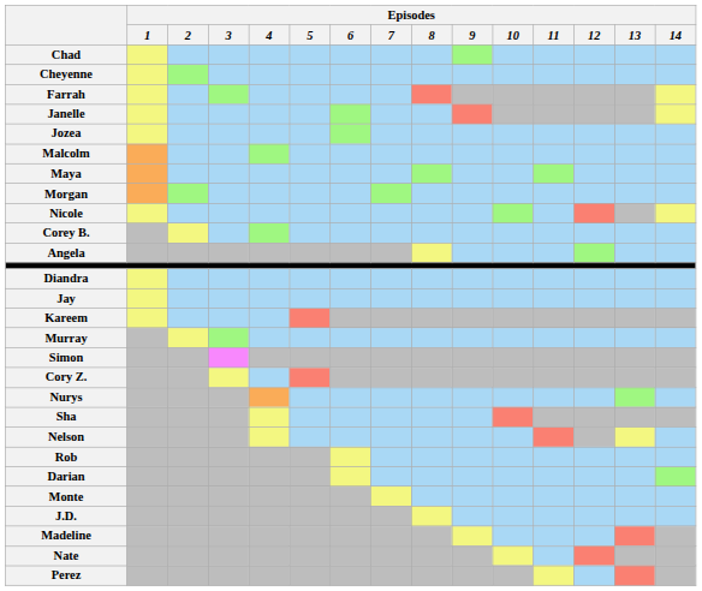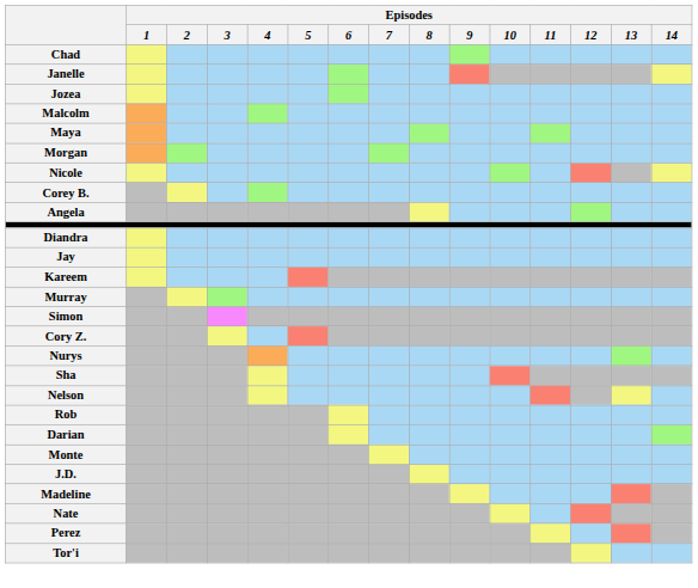 <table class="wikitable" style="text-align:center; width:70%;">
 <tr>
 <th rowspan="2" style="width:15%;"></th>
 <th colspan="14" style="text-align:center;">Episodes</th>
 </tr>
 <tr>
 <th style="text-align:center; width:5%;"><em>1</em></th>
 <th style="text-align:center; width:5%;"><em>2</em></th>
 <th style="text-align:center; width:5%;"><em>3</em></th>
 <th style="text-align:center; width:5%;"><em>4</em></th>
 <th style="text-align:center; width:5%;"><em>5</em></th>
 <th style="text-align:center; width:5%;"><em>6</em></th>
 <th style="text-align:center; width:5%;"><em>7</em></th>
 <th style="text-align:center; width:5%;"><em>8</em></th>
 <th style="text-align:center; width:5%;"><em>9</em></th>
 <th style="text-align:center; width:5%;"><em>10</em></th>
 <th style="text-align:center; width:5%;"><em>11</em></th>
 <th style="text-align:center; width:5%;"><em>12</em></th>
 <th style="text-align:center; width:5%;"><em>13</em></th>
 <th style="text-align:center; width:5%;"><em>14</em></th>
 </tr>
 <tr>
 <th>Chad</th>
 <td style="background:#F3F781;"></td>
 <td style="background:#A9D8F5;"></td>
 <td style="background:#A9D8F5;"></td>
 <td style="background:#A9D8F5;"></td>
 <td style="background:#A9D8F5;"></td>
 <td style="background:#A9D8F5;"></td>
 <td style="background:#A9D8F5;"></td>
 <td style="background:#A9D8F5;"></td>
 <td style="background:#9FF781;"></td>
 <td style="background:#A9D8F5;"></td>
 <td style="background:#A9D8F5;"></td>
 <td style="background:#A9D8F5;"></td>
 <td style="background:#A9D8F5;"></td>
 <td style="background:#A9D8F5;"></td>
-</tr>
-<tr>
-<th>Cheyenne</th>
-<td style="background:#F3F781;"></td>
-<td style="background:#9FF781;"></td>
-<td style="background:#A9D8F5;"></td>
-<td style="background:#A9D8F5;"></td>
-<td style="background:#A9D8F5;"></td>
-<td style="background:#A9D8F5;"></td>
-<td style="background:#A9D8F5;"></td>
-<td style="background:#A9D8F5;"></td>
-<td style="background:#A9D8F5;"></td>
-<td style="background:#A9D8F5;"></td>
-<td style="background:#A9D8F5;"></td>
-<td style="background:#A9D8F5;"></td>
-<td style="background:#A9D8F5;"></td>
-<td style="background:#A9D8F5;"></td>
-</tr>
-<tr>
-<th>Farrah</th>
-<td style="background:#F3F781;"></td>
-<td style="background:#A9D8F5;"></td>
-<td style="background:#9FF781;"></td>
-<td style="background:#A9D8F5;"></td>
-<td style="background:#A9D8F5;"></td>
-<td style="background:#A9D8F5;"></td>
-<td style="background:#A9D8F5;"></td>
-<td style="background:#FA8072;"></td>
-<td style="background:#BDBDBD;"></td>
-<td style="background:#BDBDBD;"></td>
-<td style="background:#BDBDBD;"></td>
-<td style="background:#BDBDBD;"></td>
-<td style="background:#BDBDBD;"></td>
-<td style="background:#F3F781;"></td>
 </tr>
 <tr>
 <th>Janelle</th>
 <td style="background:#F3F781;"></td>
 <td style="background:#A9D8F5;"></td>
 <td style="background:#A9D8F5;"></td>
 <td style="background:#A9D8F5;"></td>
 <td style="background:#A9D8F5;"></td>
 <td style="background:#9FF781;"></td>
 <td style="background:#A9D8F5;"></td>
 <td style="background:#A9D8F5;"></td>
 <td style="background:#FA8072;"></td>
 <td style="background:#BDBDBD;"></td>
 <td style="background:#BDBDBD;"></td>
 <td style="background:#BDBDBD;"></td>
 <td style="background:#BDBDBD;"></td>
 <td style="background:#F3F781;"></td>
 </tr>
 <tr>
 <th>Jozea</th>
 <td style="background:#F3F781;"></td>
 <td style="background:#A9D8F5;"></td>
 <td style="background:#A9D8F5;"></td>
 <td style="background:#A9D8F5;"></td>
 <td style="background:#A9D8F5;"></td>
 <td style="background:#9FF781;"></td>
 <td style="background:#A9D8F5;"></td>
 <td style="background:#A9D8F5;"></td>
 <td style="background:#A9D8F5;"></td>
 <td style="background:#A9D8F5;"></td>
 <td style="background:#A9D8F5;"></td>
 <td style="background:#A9D8F5;"></td>
 <td style="background:#A9D8F5;"></td>
 <td style="background:#A9D8F5;"></td>
 </tr>
 <tr>
 <th>Malcolm</th>
 <td style="background:#FAAC58;"></td>
 <td style="background:#A9D8F5;"></td>
 <td style="background:#A9D8F5;"></td>
 <td style="background:#9FF781;"></td>
 <td style="background:#A9D8F5;"></td>
 <td style="background:#A9D8F5;"></td>
 <td style="background:#A9D8F5;"></td>
 <td style="background:#A9D8F5;"></td>
 <td style="background:#A9D8F5;"></td>
 <td style="background:#A9D8F5;"></td>
 <td style="background:#A9D8F5;"></td>
 <td style="background:#A9D8F5;"></td>
 <td style="background:#A9D8F5;"></td>
 <td style="background:#A9D8F5;"></td>
 </tr>
 <tr>
 <th>Maya</th>
 <td style="background:#FAAC58;"></td>
 <td style="background:#A9D8F5;"></td>
 <td style="background:#A9D8F5;"></td>
 <td style="background:#A9D8F5;"></td>
 <td style="background:#A9D8F5;"></td>
 <td style="background:#A9D8F5;"></td>
 <td style="background:#A9D8F5;"></td>
 <td style="background:#9FF781;"></td>
 <td style="background:#A9D8F5;"></td>
 <td style="background:#A9D8F5;"></td>
 <td style="background:#9FF781;"></td>
 <td style="background:#A9D8F5;"></td>
 <td style="background:#A9D8F5;"></td>
 <td style="background:#A9D8F5;"></td>
 </tr>
 <tr>
 <th>Morgan</th>
 <td style="background:#FAAC58;"></td>
 <td style="background:#9FF781;"></td>
 <td style="background:#A9D8F5;"></td>
 <td style="background:#A9D8F5;"></td>
 <td style="background:#A9D8F5;"></td>
 <td style="background:#A9D8F5;"></td>
 <td style="background:#9FF781;"></td>
 <td style="background:#A9D8F5;"></td>
 <td style="background:#A9D8F5;"></td>
 <td style="background:#A9D8F5;"></td>
 <td style="background:#A9D8F5;"></td>
 <td style="background:#A9D8F5;"></td>
 <td style="background:#A9D8F5;"></td>
 <td style="background:#A9D8F5;"></td>
 </tr>
 <tr>
 <th>Nicole</th>
 <td style="background:#F3F781;"></td>
 <td style="background:#A9D8F5;"></td>
 <td style="background:#A9D8F5;"></td>
 <td style="background:#A9D8F5;"></td>
 <td style="background:#A9D8F5;"></td>
 <td style="background:#A9D8F5;"></td>
 <td style="background:#A9D8F5;"></td>
 <td style="background:#A9D8F5;"></td>
 <td style="background:#A9D8F5;"></td>
 <td style="background:#9FF781;"></td>
 <td style="background:#A9D8F5;"></td>
 <td style="background:#FA8072;"></td>
 <td style="background:#BDBDBD;"></td>
 <td style="background:#F3F781;"></td>
 </tr>
 <tr>
 <th>Corey B.</th>
 <td style="background:#BDBDBD;"></td>
 <td style="background:#F3F781;"></td>
 <td style="background:#A9D8F5;"></td>
 <td style="background:#9FF781;"></td>
 <td style="background:#A9D8F5;"></td>
 <td style="background:#A9D8F5;"></td>
 <td style="background:#A9D8F5;"></td>
 <td style="background:#A9D8F5;"></td>
 <td style="background:#A9D8F5;"></td>
 <td style="background:#A9D8F5;"></td>
 <td style="background:#A9D8F5;"></td>
 <td style="background:#A9D8F5;"></td>
 <td style="background:#A9D8F5;"></td>
 <td style="background:#A9D8F5;"></td>
 </tr>
 <tr>
 <th>Angela</th>
 <td style="background:#BDBDBD;"></td>
 <td style="background:#BDBDBD;"></td>
 <td style="background:#BDBDBD;"></td>
 <td style="background:#BDBDBD;"></td>
 <td style="background:#BDBDBD;"></td>
 <td style="background:#BDBDBD;"></td>
 <td style="background:#BDBDBD;"></td>
 <td style="background:#F3F781;"></td>
 <td style="background:#A9D8F5;"></td>
 <td style="background:#A9D8F5;"></td>
 <td style="background:#A9D8F5;"></td>
 <td style="background:#9FF781;"></td>
 <td style="background:#A9D8F5;"></td>
 <td style="background:#A9D8F5;"></td>
 </tr>
 <tr>
 <th colspan="15" style="background:#000;"></th>
 </tr>
 <tr>
 <th>Diandra</th>
 <td style="background:#F3F781;"></td>
 <td style="background:#A9D8F5;"></td>
 <td style="background:#A9D8F5;"></td>
 <td style="background:#A9D8F5;"></td>
 <td style="background:#A9D8F5;"></td>
 <td style="background:#A9D8F5;"></td>
 <td style="background:#A9D8F5;"></td>
 <td style="background:#A9D8F5;"></td>
 <td style="background:#A9D8F5;"></td>
 <td style="background:#A9D8F5;"></td>
 <td style="background:#A9D8F5;"></td>
 <td style="background:#A9D8F5;"></td>
 <td style="background:#A9D8F5;"></td>
 <td style="background:#A9D8F5;"></td>
 </tr>
 <tr>
 <th>Jay</th>
 <td style="background:#F3F781;"></td>
 <td style="background:#A9D8F5;"></td>
 <td style="background:#A9D8F5;"></td>
 <td style="background:#A9D8F5;"></td>
 <td style="background:#A9D8F5;"></td>
 <td style="background:#A9D8F5;"></td>
 <td style="background:#A9D8F5;"></td>
 <td style="background:#A9D8F5;"></td>
 <td style="background:#A9D8F5;"></td>
 <td style="background:#A9D8F5;"></td>
 <td style="background:#A9D8F5;"></td>
 <td style="background:#A9D8F5;"></td>
 <td style="background:#A9D8F5;"></td>
 <td style="background:#A9D8F5;"></td>
 </tr>
 <tr>
 <th>Kareem</th>
 <td style="background:#F3F781;"></td>
 <td style="background:#A9D8F5;"></td>
 <td style="background:#A9D8F5;"></td>
 <td style="background:#A9D8F5;"></td>
 <td style="background:#FA8072;"></td>
 <td style="background:#BDBDBD;"></td>
 <td style="background:#BDBDBD;"></td>
 <td style="background:#BDBDBD;"></td>
 <td style="background:#BDBDBD;"></td>
 <td style="background:#BDBDBD;"></td>
 <td style="background:#BDBDBD;"></td>
 <td style="background:#BDBDBD;"></td>
 <td style="background:#BDBDBD;"></td>
 <td style="background:#BDBDBD;"></td>
 </tr>
 <tr>
 <th>Murray</th>
 <td style="background:#BDBDBD;"></td>
 <td style="background:#F3F781;"></td>
 <td style="background:#9FF781;"></td>
 <td style="background:#A9D8F5;"></td>
 <td style="background:#A9D8F5;"></td>
 <td style="background:#A9D8F5;"></td>
 <td style="background:#A9D8F5;"></td>
 <td style="background:#A9D8F5;"></td>
 <td style="background:#A9D8F5;"></td>
 <td style="background:#A9D8F5;"></td>
 <td style="background:#A9D8F5;"></td>
 <td style="background:#A9D8F5;"></td>
 <td style="background:#A9D8F5;"></td>
 <td style="background:#A9D8F5;"></td>
 </tr>
 <tr>
 <th>Simon</th>
 <td style="background:#BDBDBD;"></td>
 <td style="background:#BDBDBD;"></td>
 <td style="background:#F888FD;"></td>
 <td style="background:#BDBDBD;"></td>
 <td style="background:#BDBDBD;"></td>
 <td style="background:#BDBDBD;"></td>
 <td style="background:#BDBDBD;"></td>
 <td style="background:#BDBDBD;"></td>
 <td style="background:#BDBDBD;"></td>
 <td style="background:#BDBDBD;"></td>
 <td style="background:#BDBDBD;"></td>
 <td style="background:#BDBDBD;"></td>
 <td style="background:#BDBDBD;"></td>
 <td style="background:#BDBDBD;"></td>
 </tr>
 <tr>
 <th>Cory Z.</th>
 <td style="background:#BDBDBD;"></td>
 <td style="background:#BDBDBD;"></td>
 <td style="background:#F3F781;"></td>
 <td style="background:#A9D8F5;"></td>
 <td style="background:#FA8072;"></td>
 <td style="background:#BDBDBD;"></td>
 <td style="background:#BDBDBD;"></td>
 <td style="background:#BDBDBD;"></td>
 <td style="background:#BDBDBD;"></td>
 <td style="background:#BDBDBD;"></td>
 <td style="background:#BDBDBD;"></td>
 <td style="background:#BDBDBD;"></td>
 <td style="background:#BDBDBD;"></td>
 <td style="background:#BDBDBD;"></td>
 </tr>
 <tr>
 <th>Nurys</th>
 <td style="background:#BDBDBD;"></td>
 <td style="background:#BDBDBD;"></td>
 <td style="background:#BDBDBD;"></td>
 <td style="background:#FAAC58;"></td>
 <td style="background:#A9D8F5;"></td>
 <td style="background:#A9D8F5;"></td>
 <td style="background:#A9D8F5;"></td>
 <td style="background:#A9D8F5;"></td>
 <td style="background:#A9D8F5;"></td>
 <td style="background:#A9D8F5;"></td>
 <td style="background:#A9D8F5;"></td>
 <td style="background:#A9D8F5;"></td>
 <td style="background:#9FF781;"></td>
 <td style="background:#A9D8F5;"></td>
 </tr>
 <tr>
 <th>Sha</th>
 <td style="background:#BDBDBD;"></td>
 <td style="background:#BDBDBD;"></td>
 <td style="background:#BDBDBD;"></td>
 <td style="background:#F3F781;"></td>
 <td style="background:#A9D8F5;"></td>
 <td style="background:#A9D8F5;"></td>
 <td style="background:#A9D8F5;"></td>
 <td style="background:#A9D8F5;"></td>
 <td style="background:#A9D8F5;"></td>
 <td style="background:#FA8072;"></td>
 <td style="background:#BDBDBD;"></td>
 <td style="background:#BDBDBD;"></td>
 <td style="background:#BDBDBD;"></td>
 <td style="background:#BDBDBD;"></td>
 </tr>
 <tr>
 <th>Nelson</th>
 <td style="background:#BDBDBD;"></td>
 <td style="background:#BDBDBD;"></td>
 <td style="background:#BDBDBD;"></td>
 <td style="background:#F3F781;"></td>
 <td style="background:#A9D8F5;"></td>
 <td style="background:#A9D8F5;"></td>
 <td style="background:#A9D8F5;"></td>
 <td style="background:#A9D8F5;"></td>
 <td style="background:#A9D8F5;"></td>
 <td style="background:#A9D8F5;"></td>
 <td style="background:#FA8072;"></td>
 <td style="background:#BDBDBD;"></td>
 <td style="background:#F3F781;"></td>
 <td style="background:#A9D8F5;"></td>
 </tr>
 <tr>
 <th>Rob</th>
 <td style="background:#BDBDBD;"></td>
 <td style="background:#BDBDBD;"></td>
 <td style="background:#BDBDBD;"></td>
 <td style="background:#BDBDBD;"></td>
 <td style="background:#BDBDBD;"></td>
 <td style="background:#F3F781;"></td>
 <td style="background:#A9D8F5;"></td>
 <td style="background:#A9D8F5;"></td>
 <td style="background:#A9D8F5;"></td>
 <td style="background:#A9D8F5;"></td>
 <td style="background:#A9D8F5;"></td>
 <td style="background:#A9D8F5;"></td>
 <td style="background:#A9D8F5;"></td>
 <td style="background:#A9D8F5;"></td>
 </tr>
 <tr>
 <th>Darian</th>
 <td style="background:#BDBDBD;"></td>
 <td style="background:#BDBDBD;"></td>
 <td style="background:#BDBDBD;"></td>
 <td style="background:#BDBDBD;"></td>
 <td style="background:#BDBDBD;"></td>
 <td style="background:#F3F781;"></td>
 <td style="background:#A9D8F5;"></td>
 <td style="background:#A9D8F5;"></td>
 <td style="background:#A9D8F5;"></td>
 <td style="background:#A9D8F5;"></td>
 <td style="background:#A9D8F5;"></td>
 <td style="background:#A9D8F5;"></td>
 <td style="background:#A9D8F5;"></td>
 <td style="background:#9FF781;"></td>
 </tr>
 <tr>
 <th>Monte</th>
 <td style="background:#BDBDBD;"></td>
 <td style="background:#BDBDBD;"></td>
 <td style="background:#BDBDBD;"></td>
 <td style="background:#BDBDBD;"></td>
 <td style="background:#BDBDBD;"></td>
 <td style="background:#BDBDBD;"></td>
 <td style="background:#F3F781;"></td>
 <td style="background:#A9D8F5;"></td>
 <td style="background:#A9D8F5;"></td>
 <td style="background:#A9D8F5;"></td>
 <td style="background:#A9D8F5;"></td>
 <td style="background:#A9D8F5;"></td>
 <td style="background:#A9D8F5;"></td>
 <td style="background:#A9D8F5;"></td>
 </tr>
 <tr>
 <th>J.D.</th>
 <td style="background:#BDBDBD;"></td>
 <td style="background:#BDBDBD;"></td>
 <td style="background:#BDBDBD;"></td>
 <td style="background:#BDBDBD;"></td>
 <td style="background:#BDBDBD;"></td>
 <td style="background:#BDBDBD;"></td>
 <td style="background:#BDBDBD;"></td>
 <td style="background:#F3F781;"></td>
 <td style="background:#A9D8F5;"></td>
 <td style="background:#A9D8F5;"></td>
 <td style="background:#A9D8F5;"></td>
 <td style="background:#A9D8F5;"></td>
 <td style="background:#A9D8F5;"></td>
 <td style="background:#A9D8F5;"></td>
 </tr>
 <tr>
 <th>Madeline</th>
 <td style="background:#BDBDBD;"></td>
 <td style="background:#BDBDBD;"></td>
 <td style="background:#BDBDBD;"></td>
 <td style="background:#BDBDBD;"></td>
 <td style="background:#BDBDBD;"></td>
 <td style="background:#BDBDBD;"></td>
 <td style="background:#BDBDBD;"></td>
 <td style="background:#BDBDBD;"></td>
 <td style="background:#F3F781;"></td>
 <td style="background:#A9D8F5;"></td>
 <td style="background:#A9D8F5;"></td>
 <td style="background:#A9D8F5;"></td>
 <td style="background:#FA8072;"></td>
 <td style="background:#BDBDBD;"></td>
 </tr>
 <tr>
 <th>Nate</th>
 <td style="background:#BDBDBD;"></td>
 <td style="background:#BDBDBD;"></td>
 <td style="background:#BDBDBD;"></td>
 <td style="background:#BDBDBD;"></td>
 <td style="background:#BDBDBD;"></td>
 <td style="background:#BDBDBD;"></td>
 <td style="background:#BDBDBD;"></td>
 <td style="background:#BDBDBD;"></td>
 <td style="background:#BDBDBD;"></td>
 <td style="background:#F3F781;"></td>
 <td style="background:#A9D8F5;"></td>
 <td style="background:#FA8072;"></td>
 <td style="background:#BDBDBD;"></td>
 <td style="background:#BDBDBD;"></td>
 </tr>
 <tr>
 <th>Perez</th>
 <td style="background:#BDBDBD;"></td>
 <td style="background:#BDBDBD;"></td>
 <td style="background:#BDBDBD;"></td>
 <td style="background:#BDBDBD;"></td>
 <td style="background:#BDBDBD;"></td>
 <td style="background:#BDBDBD;"></td>
 <td style="background:#BDBDBD;"></td>
 <td style="background:#BDBDBD;"></td>
 <td style="background:#BDBDBD;"></td>
 <td style="background:#BDBDBD;"></td>
 <td style="background:#F3F781;"></td>
 <td style="background:#A9D8F5;"></td>
 <td style="background:#FA8072;"></td>
 <td style="background:#BDBDBD;"></td>
 </tr>
+<tr>
+<th>Tor'i</th>
+<td style="background:#BDBDBD;"></td>
+<td style="background:#BDBDBD;"></td>
+<td style="background:#BDBDBD;"></td>
+<td style="background:#BDBDBD;"></td>
+<td style="background:#BDBDBD;"></td>
+<td style="background:#BDBDBD;"></td>
+<td style="background:#BDBDBD;"></td>
+<td style="background:#BDBDBD;"></td>
+<td style="background:#BDBDBD;"></td>
+<td style="background:#BDBDBD;"></td>
+<td style="background:#BDBDBD;"></td>
+<td style="background:#F3F781;"></td>
+<td style="background:#A9D8F5;"></td>
+<td style="background:#A9D8F5;"></td>
+</tr>
 </table>
